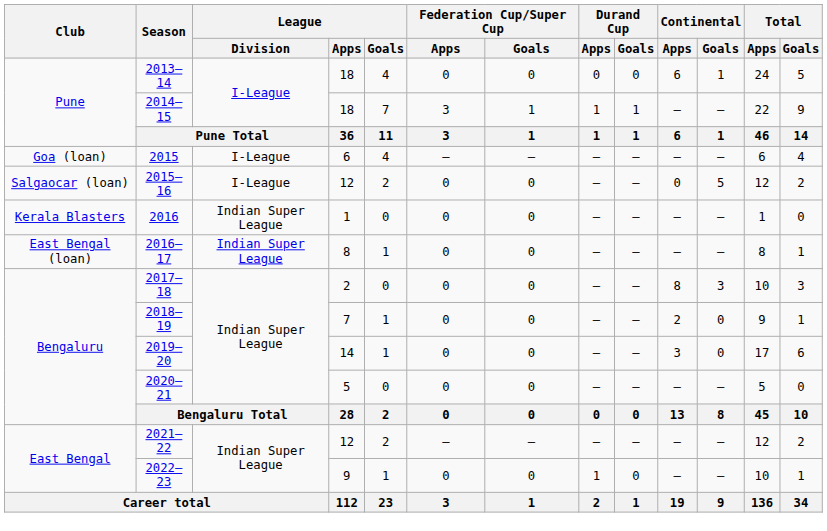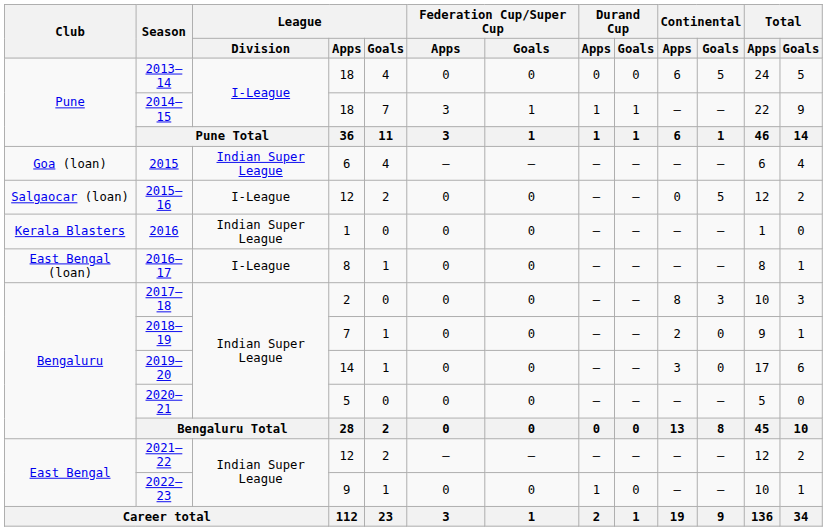 <table class="wikitable" style="text-align: center;">
 <tr>
 <th rowspan="2">Club</th>
 <th rowspan="2">Season</th>
 <th colspan="3">League</th>
 <th colspan="2">Federation Cup/Super Cup</th>
 <th colspan="2">Durand Cup</th>
 <th colspan="2">Continental</th>
 <th colspan="2">Total</th>
 </tr>
 <tr>
 <th>Division</th>
 <th>Apps</th>
 <th>Goals</th>
 <th>Apps</th>
 <th>Goals</th>
 <th>Apps</th>
 <th>Goals</th>
 <th>Apps</th>
 <th>Goals</th>
 <th>Apps</th>
 <th>Goals</th>
 </tr>
 <tr>
 <td rowspan="3"><a href='#'>Pune</a></td>
 <td><a href='#'>2013–14</a></td>
 <td rowspan="2"><a href='#'>I-League</a></td>
 <td>18</td>
 <td>4</td>
 <td>0</td>
 <td>0</td>
 <td>0</td>
 <td>0</td>
 <td>6</td>
-<td>1</td>
+<td>5</td>
 <td>24</td>
 <td>5</td>
 </tr>
 <tr>
 <td><a href='#'>2014–15</a></td>
 <td>18</td>
 <td>7</td>
 <td>3</td>
 <td>1</td>
 <td>1</td>
 <td>1</td>
 <td>—</td>
 <td>—</td>
 <td>22</td>
 <td>9</td>
 </tr>
 <tr>
 <th colspan="2">Pune Total</th>
 <th>36</th>
 <th>11</th>
 <th>3</th>
 <th>1</th>
 <th>1</th>
 <th>1</th>
 <th>6</th>
 <th>1</th>
 <th>46</th>
 <th>14</th>
 </tr>
 <tr>
 <td rowspan="1"><a href='#'>Goa</a> (loan)</td>
 <td><a href='#'>2015</a></td>
-<td>I-League</td>
+<td><a href='#'>Indian Super League</a></td>
 <td>6</td>
 <td>4</td>
 <td>—</td>
 <td>—</td>
 <td>—</td>
 <td>—</td>
 <td>—</td>
 <td>—</td>
 <td>6</td>
 <td>4</td>
 </tr>
 <tr>
 <td rowspan="1"><a href='#'>Salgaocar</a> (loan)</td>
 <td><a href='#'>2015–16</a></td>
 <td>I-League</td>
 <td>12</td>
 <td>2</td>
 <td>0</td>
 <td>0</td>
 <td>—</td>
 <td>—</td>
 <td>0</td>
 <td>5</td>
 <td>12</td>
 <td>2</td>
 </tr>
 <tr>
 <td rowspan="1"><a href='#'>Kerala Blasters</a></td>
 <td><a href='#'>2016</a></td>
 <td>Indian Super League</td>
 <td>1</td>
 <td>0</td>
 <td>0</td>
 <td>0</td>
 <td>—</td>
 <td>—</td>
 <td>—</td>
 <td>—</td>
 <td>1</td>
 <td>0</td>
 </tr>
 <tr>
 <td rowspan="1"><a href='#'>East Bengal</a> (loan)</td>
 <td><a href='#'>2016–17</a></td>
-<td><a href='#'>Indian Super League</a></td>
+<td>I-League</td>
 <td>8</td>
 <td>1</td>
 <td>0</td>
 <td>0</td>
 <td>—</td>
 <td>—</td>
 <td>—</td>
 <td>—</td>
 <td>8</td>
 <td>1</td>
 </tr>
 <tr>
 <td rowspan="5"><a href='#'>Bengaluru</a></td>
 <td><a href='#'>2017–18</a></td>
 <td rowspan="4">Indian Super League</td>
 <td>2</td>
 <td>0</td>
 <td>0</td>
 <td>0</td>
 <td>—</td>
 <td>—</td>
 <td>8</td>
 <td>3</td>
 <td>10</td>
 <td>3</td>
 </tr>
 <tr>
 <td><a href='#'>2018–19</a></td>
 <td>7</td>
 <td>1</td>
 <td>0</td>
 <td>0</td>
 <td>—</td>
 <td>—</td>
 <td>2</td>
 <td>0</td>
 <td>9</td>
 <td>1</td>
 </tr>
 <tr>
 <td><a href='#'>2019–20</a></td>
 <td>14</td>
 <td>1</td>
 <td>0</td>
 <td>0</td>
 <td>—</td>
 <td>—</td>
 <td>3</td>
 <td>0</td>
 <td>17</td>
 <td>6</td>
 </tr>
 <tr>
 <td><a href='#'>2020–21</a></td>
 <td>5</td>
 <td>0</td>
 <td>0</td>
 <td>0</td>
 <td>—</td>
 <td>—</td>
 <td>—</td>
 <td>—</td>
 <td>5</td>
 <td>0</td>
 </tr>
 <tr>
 <th colspan="2">Bengaluru Total</th>
 <th>28</th>
 <th>2</th>
 <th>0</th>
 <th>0</th>
 <th>0</th>
 <th>0</th>
 <th>13</th>
 <th>8</th>
 <th>45</th>
 <th>10</th>
 </tr>
 <tr>
 <td rowspan="2"><a href='#'>East Bengal</a></td>
 <td><a href='#'>2021–22</a></td>
 <td rowspan="2">Indian Super League</td>
 <td>12</td>
 <td>2</td>
 <td>—</td>
 <td>—</td>
 <td>—</td>
 <td>—</td>
 <td>—</td>
 <td>—</td>
 <td>12</td>
 <td>2</td>
 </tr>
 <tr>
 <td><a href='#'>2022–23</a></td>
 <td>9</td>
 <td>1</td>
 <td>0</td>
 <td>0</td>
 <td>1</td>
 <td>0</td>
 <td>—</td>
 <td>—</td>
 <td>10</td>
 <td>1</td>
 </tr>
 <tr>
 <th colspan="3">Career total</th>
 <th>112</th>
 <th>23</th>
 <th>3</th>
 <th>1</th>
 <th>2</th>
 <th>1</th>
 <th>19</th>
 <th>9</th>
 <th>136</th>
 <th>34</th>
 </tr>
 </table>
